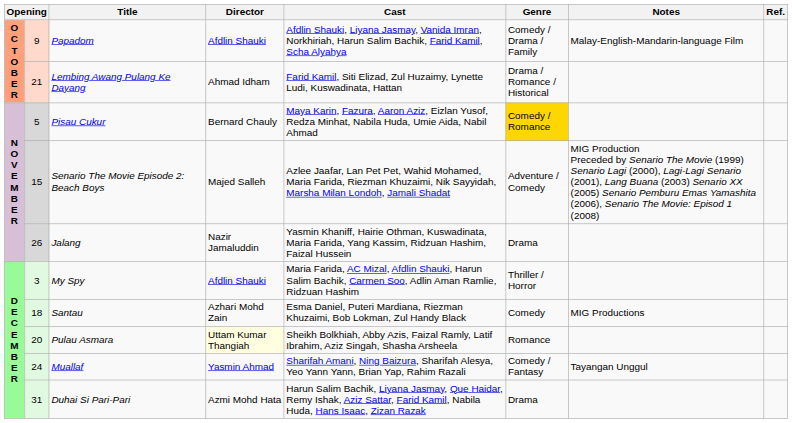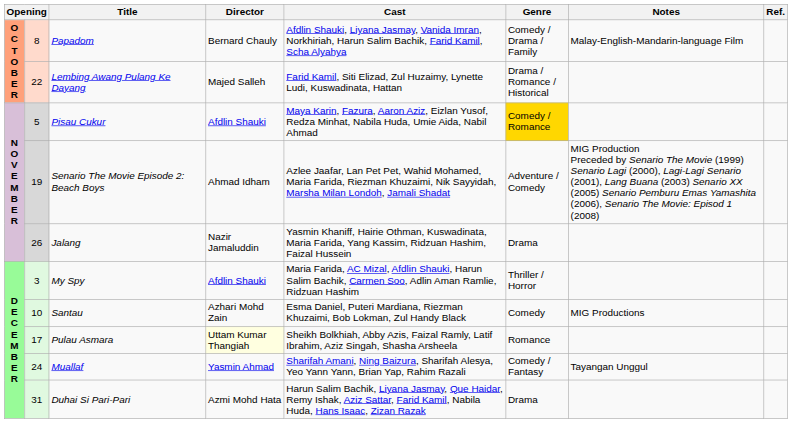 <table class="wikitable" width="100%">
 <tr>
 <th colspan="2">Opening</th>
 <th style="width:20%;">Title</th>
 <th style="width:10%;">Director</th>
 <th>Cast</th>
 <th style="width:8%">Genre</th>
 <th style="width:25%">Notes</th>
 <th>Ref.</th>
 </tr>
 <tr>
 <th rowspan=2 style="text-align:center; background:#ffa07a;">O<br>C<br>T<br>O<br>B<br>E<br>R</th>
-<td rowspan=1 style="text-align:center; background:#ffdacc;">9</td>
+<td rowspan=1 style="text-align:center; background:#ffdacc;">8</td>
 <td><em><a href='#'>Papadom</a></em></td>
-<td><a href='#'>Afdlin Shauki</a></td>
+<td>Bernard Chauly</td>
 <td><a href='#'>Afdlin Shauki</a>, <a href='#'>Liyana Jasmay</a>, <a href='#'>Vanida Imran</a>, Norkhiriah, Harun Salim Bachik, <a href='#'>Farid Kamil</a>, <a href='#'>Scha Alyahya</a></td>
 <td>Comedy / Drama / Family</td>
 <td>Malay-English-Mandarin-language Film</td>
 <td></td>
 </tr>
 <tr>
-<td rowspan=1 style="text-align:center; background:#ffdacc;">21</td>
+<td rowspan=1 style="text-align:center; background:#ffdacc;">22</td>
 <td><em><a href='#'>Lembing Awang Pulang Ke Dayang</a></em></td>
-<td>Ahmad Idham</td>
+<td>Majed Salleh</td>
 <td><a href='#'>Farid Kamil</a>, Siti Elizad, Zul Huzaimy, Lynette Ludi, Kuswadinata, Hattan</td>
 <td>Drama / Romance / Historical</td>
 <td></td>
 <td></td>
 </tr>
 <tr>
 <th rowspan=3 style="text-align:center; background:thistle;">N<br>O<br>V<br>E<br>M<br>B<br>E<br>R</th>
 <td rowspan=1 style="text-align:center; background:#d8d8d8;">5</td>
 <td><em><a href='#'>Pisau Cukur</a></em></td>
-<td>Bernard Chauly</td>
+<td><a href='#'>Afdlin Shauki</a></td>
 <td><a href='#'>Maya Karin</a>, <a href='#'>Fazura</a>, <a href='#'>Aaron Aziz</a>, Eizlan Yusof, Redza Minhat, Nabila Huda, Umie Aida, Nabil Ahmad</td>
 <td style="background: gold;">Comedy / Romance</td>
 <td></td>
 <td></td>
 </tr>
 <tr>
-<td rowspan=1 style="text-align:center; background:#d8d8d8;">15</td>
+<td rowspan=1 style="text-align:center; background:#d8d8d8;">19</td>
 <td><em>Senario The Movie Episode 2: Beach Boys</em></td>
-<td>Majed Salleh</td>
+<td>Ahmad Idham</td>
 <td>Azlee Jaafar, Lan Pet Pet, Wahid Mohamed, Maria Farida, Riezman Khuzaimi, Nik Sayyidah, <a href='#'>Marsha Milan Londoh</a>, <a href='#'>Jamali Shadat</a></td>
 <td>Adventure / Comedy</td>
 <td>MIG Production <br> Preceded by <em>Senario The Movie</em> (1999) <em>Senario Lagi</em> (2000), <em>Lagi-Lagi Senario</em> (2001), <em>Lang Buana</em> (2003) <em>Senario XX</em> (2005) <em>Senario Pemburu Emas Yamashita</em> (2006), <em>Senario The Movie: Episod 1</em> (2008)</td>
 <td></td>
 </tr>
 <tr>
 <td rowspan=1 style="text-align:center; background:#d8d8d8;">26</td>
 <td><em>Jalang</em></td>
 <td>Nazir Jamaluddin</td>
 <td>Yasmin Khaniff, Hairie Othman, Kuswadinata, Maria Farida, Yang Kassim, Ridzuan Hashim, Faizal Hussein</td>
 <td>Drama</td>
 <td></td>
 <td></td>
 </tr>
 <tr>
 <th rowspan=5 style="text-align:center; background:#98fb98;">D<br>E<br>C<br>E<br>M<br>B<br>E<br>R</th>
 <td rowspan=1 style="text-align:center; background:#e0f9e0;">3</td>
 <td><em>My Spy</em></td>
 <td><a href='#'>Afdlin Shauki</a></td>
 <td>Maria Farida, <a href='#'>AC Mizal</a>, <a href='#'>Afdlin Shauki</a>, Harun Salim Bachik, <a href='#'>Carmen Soo</a>, Adlin Aman Ramlie, Ridzuan Hashim</td>
 <td>Thriller / Horror</td>
 <td></td>
 <td></td>
 </tr>
 <tr>
-<td rowspan=1 style="text-align:center; background:#e0f9e0;">18</td>
+<td rowspan=1 style="text-align:center; background:#e0f9e0;">10</td>
 <td><em>Santau</em></td>
 <td>Azhari Mohd Zain</td>
 <td>Esma Daniel, Puteri Mardiana, Riezman Khuzaimi, Bob Lokman, Zul Handy Black</td>
 <td>Comedy</td>
 <td>MIG Productions</td>
 <td></td>
 </tr>
 <tr>
-<td rowspan=1 style="text-align:center; background:#e0f9e0;">20</td>
+<td rowspan=1 style="text-align:center; background:#e0f9e0;">17</td>
 <td><em>Pulau Asmara</em></td>
 <td style="background: lightyellow;">Uttam Kumar Thangiah</td>
 <td>Sheikh Bolkhiah, Abby Azis, Faizal Ramly, Latif Ibrahim, Aziz Singah, Shasha Arsheela</td>
 <td>Romance</td>
 <td></td>
 <td></td>
 </tr>
 <tr>
 <td rowspan=1 style="text-align:center; background:#e0f9e0;">24</td>
 <td><em><a href='#'>Muallaf</a></em></td>
 <td><a href='#'>Yasmin Ahmad</a></td>
 <td><a href='#'>Sharifah Amani</a>, <a href='#'>Ning Baizura</a>, Sharifah Alesya, Yeo Yann Yann, Brian Yap, Rahim Razali</td>
 <td>Comedy / Fantasy</td>
 <td>Tayangan Unggul</td>
 <td></td>
 </tr>
 <tr>
 <td rowspan=1 style="text-align:center; background:#e0f9e0;">31</td>
 <td><em>Duhai Si Pari-Pari</em></td>
 <td>Azmi Mohd Hata</td>
 <td>Harun Salim Bachik, <a href='#'>Liyana Jasmay</a>, <a href='#'>Que Haidar</a>, Remy Ishak, <a href='#'>Aziz Sattar</a>, <a href='#'>Farid Kamil</a>, Nabila Huda, <a href='#'>Hans Isaac</a>, <a href='#'>Zizan Razak</a></td>
 <td>Drama</td>
 <td></td>
 <td></td>
 </tr>
 </table>
